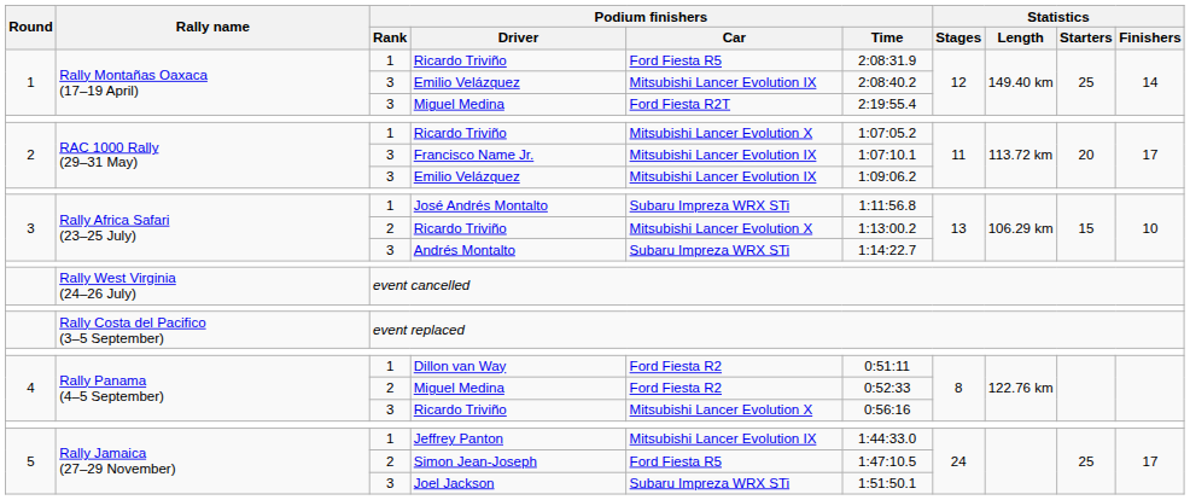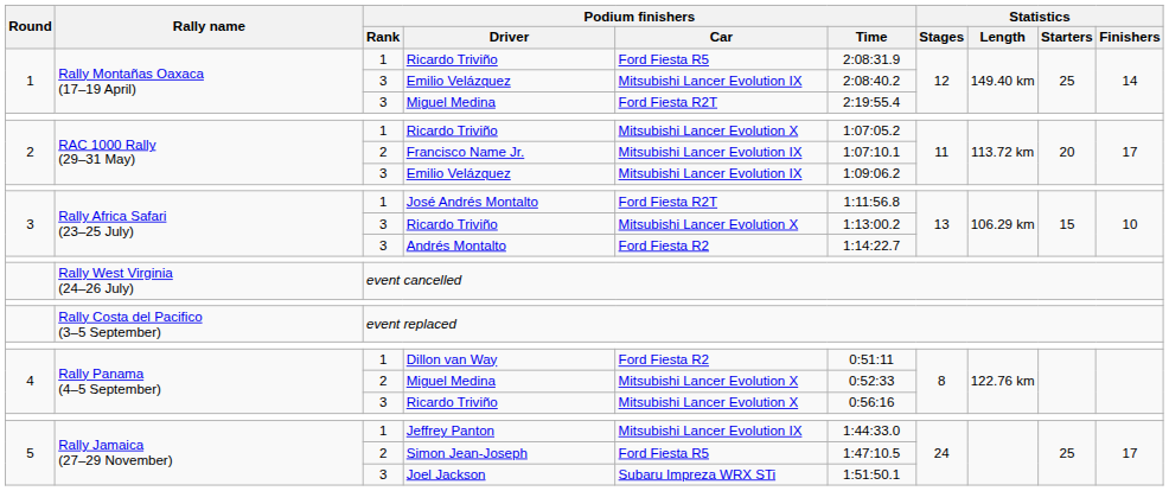 <table class="wikitable" style="font-size:85%;">
 <tr>
 <th rowspan=2>Round</th>
 <th style="width:22em" rowspan=2>Rally name</th>
 <th colspan=4>Podium finishers</th>
 <th colspan=4>Statistics</th>
 </tr>
 <tr>
 <th>Rank</th>
 <th style="width:15em">Driver</th>
 <th style="width:15em">Car</th>
 <th style="width:6em">Time</th>
 <th>Stages</th>
 <th>Length</th>
 <th>Starters</th>
 <th>Finishers</th>
 </tr>
 <tr>
 <td rowspan=3 align=center>1</td>
 <td rowspan=3> <a href='#'>Rally Montañas Oaxaca</a><br>(17–19 April)</td>
 <td align=center>1</td>
 <td> <a href='#'>Ricardo Triviño</a></td>
 <td><a href='#'>Ford Fiesta R5</a></td>
 <td align=center>2:08:31.9</td>
 <td rowspan=3 align=center>12</td>
 <td rowspan=3 align=center>149.40 km</td>
 <td rowspan=3 align=center>25</td>
 <td rowspan=3 align=center>14</td>
 </tr>
 <tr>
 <td align=center>3</td>
 <td> <a href='#'>Emilio Velázquez</a></td>
 <td><a href='#'>Mitsubishi Lancer Evolution IX</a></td>
 <td align=center>2:08:40.2</td>
 </tr>
 <tr>
 <td align=center>3</td>
 <td> <a href='#'>Miguel Medina</a></td>
 <td><a href='#'>Ford Fiesta R2T</a></td>
 <td align=center>2:19:55.4</td>
 </tr>
 <tr style="background:white;">
 <td colspan=10></td>
 </tr>
 <tr>
 <td rowspan=3 align=center>2</td>
 <td rowspan=3> <a href='#'>RAC 1000 Rally</a><br>(29–31 May)</td>
 <td align=center>1</td>
 <td> <a href='#'>Ricardo Triviño</a></td>
 <td><a href='#'>Mitsubishi Lancer Evolution X</a></td>
 <td align=center>1:07:05.2</td>
 <td rowspan=3 align=center>11</td>
 <td rowspan=3 align=center>113.72 km</td>
 <td rowspan=3 align=center>20</td>
 <td rowspan=3 align=center>17</td>
 </tr>
 <tr>
-<td align=center>3</td>
+<td align=center>2</td>
 <td> <a href='#'>Francisco Name Jr.</a></td>
 <td><a href='#'>Mitsubishi Lancer Evolution IX</a></td>
 <td align=center>1:07:10.1</td>
 </tr>
 <tr>
 <td align=center>3</td>
 <td> <a href='#'>Emilio Velázquez</a></td>
 <td><a href='#'>Mitsubishi Lancer Evolution IX</a></td>
 <td align=center>1:09:06.2</td>
 </tr>
 <tr style="background:white;">
 <td colspan=10></td>
 </tr>
 <tr>
 <td rowspan=3 align=center>3</td>
 <td rowspan=3> <a href='#'>Rally Africa Safari</a><br>(23–25 July)</td>
 <td align=center>1</td>
 <td> <a href='#'>José Andrés Montalto</a></td>
-<td><a href='#'>Subaru Impreza WRX STi</a></td>
+<td><a href='#'>Ford Fiesta R2T</a></td>
 <td align=center>1:11:56.8</td>
 <td rowspan=3 align=center>13</td>
 <td rowspan=3 align=center>106.29 km</td>
 <td rowspan=3 align=center>15</td>
 <td rowspan=3 align=center>10</td>
 </tr>
 <tr>
-<td align=center>2</td>
+<td align=center>3</td>
 <td> <a href='#'>Ricardo Triviño</a></td>
 <td><a href='#'>Mitsubishi Lancer Evolution X</a></td>
 <td align=center>1:13:00.2</td>
 </tr>
 <tr>
 <td align=center>3</td>
 <td> <a href='#'>Andrés Montalto</a></td>
-<td><a href='#'>Subaru Impreza WRX STi</a></td>
+<td><a href='#'>Ford Fiesta R2</a></td>
 <td align=center>1:14:22.7</td>
 </tr>
 <tr style="background:white;">
 <td colspan=10></td>
 </tr>
 <tr>
 <td></td>
 <td> <a href='#'>Rally West Virginia</a><br>(24–26 July)</td>
 <td colspan=8><em>event cancelled</em></td>
 </tr>
 <tr style="background:white;">
 <td colspan=10></td>
 </tr>
 <tr>
 <td></td>
 <td> <a href='#'>Rally Costa del Pacifico</a><br>(3–5 September)</td>
 <td colspan=8><em>event replaced</em></td>
 </tr>
 <tr style="background:white;">
 <td colspan=10></td>
 </tr>
 <tr>
 <td rowspan=3 align=center>4</td>
 <td rowspan=3> <a href='#'>Rally Panama</a><br>(4–5 September)</td>
 <td align=center>1</td>
 <td> <a href='#'>Dillon van Way</a></td>
 <td><a href='#'>Ford Fiesta R2</a></td>
 <td align=center>0:51:11</td>
 <td rowspan=3 align=center>8</td>
 <td rowspan=3 align=center>122.76 km</td>
 <td rowspan=3 align=center></td>
 <td rowspan=3 align=center></td>
 </tr>
 <tr>
 <td align=center>2</td>
 <td> <a href='#'>Miguel Medina</a></td>
-<td><a href='#'>Ford Fiesta R2</a></td>
+<td><a href='#'>Mitsubishi Lancer Evolution X</a></td>
 <td align=center>0:52:33</td>
 </tr>
 <tr>
 <td align=center>3</td>
 <td> <a href='#'>Ricardo Triviño</a></td>
 <td><a href='#'>Mitsubishi Lancer Evolution X</a></td>
 <td align=center>0:56:16</td>
 </tr>
 <tr style="background:white;">
 <td colspan=10></td>
 </tr>
 <tr>
 <td rowspan=3 align=center>5</td>
 <td rowspan=3> <a href='#'>Rally Jamaica</a><br>(27–29 November)</td>
 <td align=center>1</td>
 <td> <a href='#'>Jeffrey Panton</a></td>
 <td><a href='#'>Mitsubishi Lancer Evolution IX</a></td>
 <td align=center>1:44:33.0</td>
 <td rowspan=3 align=center>24</td>
 <td rowspan=3 align=center></td>
 <td rowspan=3 align=center>25</td>
 <td rowspan=3 align=center>17</td>
 </tr>
 <tr>
 <td align=center>2</td>
 <td> <a href='#'>Simon Jean-Joseph</a></td>
 <td><a href='#'>Ford Fiesta R5</a></td>
 <td align=center>1:47:10.5</td>
 </tr>
 <tr>
 <td align=center>3</td>
 <td> <a href='#'>Joel Jackson</a></td>
 <td><a href='#'>Subaru Impreza WRX STi</a></td>
 <td align=center>1:51:50.1</td>
 </tr>
 </table>
